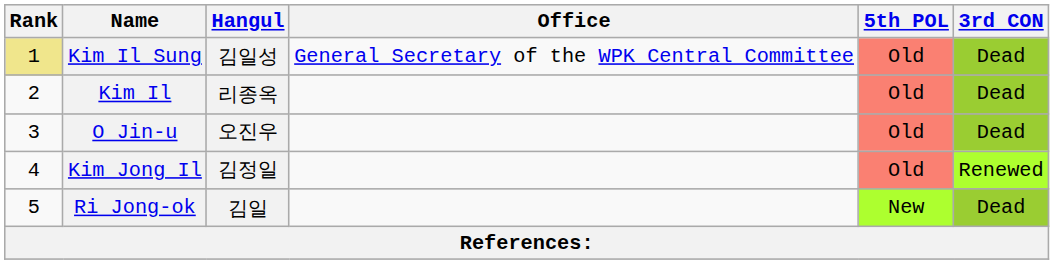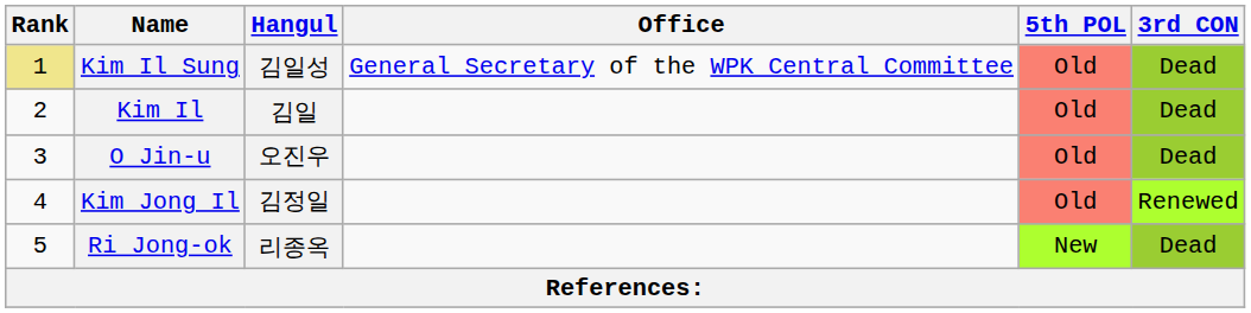 <table class="wikitable sortable">
 <tr>
 <th>Rank</th>
 <th>Name</th>
 <th><a href='#'>Hangul</a></th>
 <th>Office</th>
 <th><a href='#'>5th POL</a></th>
 <th><a href='#'>3rd CON</a></th>
 </tr>
 <tr>
 <td align="center" style="background: khaki;">1</td>
 <th align="center" scope="row" style="font-weight:normal;"><a href='#'>Kim Il Sung</a></th>
 <th align="center" scope="row" style="font-weight:normal;">김일성</th>
 <td><a href='#'>General Secretary</a> of the <a href='#'>WPK Central Committee</a></td>
 <td style="background: Salmon" align="center">Old</td>
 <td data-sort-value="1" align="center" style="background: YellowGreen">Dead</td>
 </tr>
 <tr>
 <td align="center">2</td>
 <th align="center" scope="row" style="font-weight:normal;"><a href='#'>Kim Il</a></th>
-<th align="center" scope="row" style="font-weight:normal;">리종옥</th>
+<th align="center" scope="row" style="font-weight:normal;">김일</th>
 <td></td>
 <td style="background: Salmon" align="center">Old</td>
 <td data-sort-value="1" align="center" style="background: YellowGreen">Dead</td>
 </tr>
 <tr>
 <td align="center">3</td>
 <th align="center" scope="row" style="font-weight:normal;"><a href='#'>O Jin-u</a></th>
 <th align="center" scope="row" style="font-weight:normal;">오진우</th>
 <td></td>
 <td style="background: Salmon" align="center">Old</td>
 <td data-sort-value="1" align="center" style="background: YellowGreen">Dead</td>
 </tr>
 <tr>
 <td align="center">4</td>
 <th align="center" scope="row" style="font-weight:normal;"><a href='#'>Kim Jong Il</a></th>
 <th align="center" scope="row" style="font-weight:normal;">김정일</th>
 <td></td>
 <td style="background: Salmon" align="center">Old</td>
 <td align="center" style="background: GreenYellow">Renewed</td>
 </tr>
 <tr>
 <td align="center">5</td>
 <th align="center" scope="row" style="font-weight:normal;"><a href='#'>Ri Jong-ok</a></th>
-<th align="center" scope="row" style="font-weight:normal;">김일</th>
+<th align="center" scope="row" style="font-weight:normal;">리종옥</th>
 <td></td>
 <td align="center" style="background: GreenYellow">New</td>
 <td data-sort-value="1" align="center" style="background: YellowGreen">Dead</td>
 </tr>
 <tr>
 <th colspan="6" unsortable><strong>References:</strong><br></th>
 </tr>
 </table>
